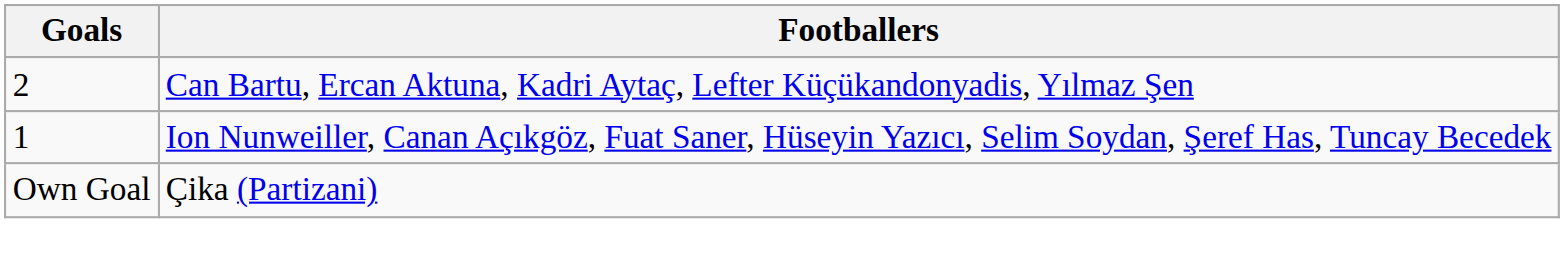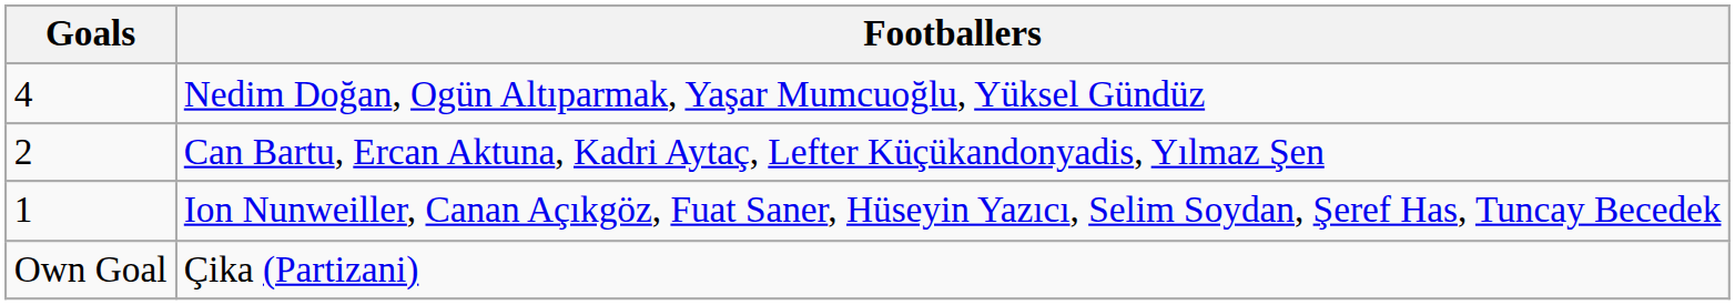 <table class="wikitable">
 <tr>
 <th>Goals</th>
 <th>Footballers</th>
+</tr>
+<tr>
+<td>4</td>
+<td> <a href='#'>Nedim Doğan</a>,  <a href='#'>Ogün Altıparmak</a>,  <a href='#'>Yaşar Mumcuoğlu</a>,  <a href='#'>Yüksel Gündüz</a></td>
 </tr>
 <tr>
 <td>2</td>
 <td> <a href='#'>Can Bartu</a>,  <a href='#'>Ercan Aktuna</a>,  <a href='#'>Kadri Aytaç</a>,  <a href='#'>Lefter Küçükandonyadis</a>,  <a href='#'>Yılmaz Şen</a></td>
 </tr>
 <tr>
 <td>1</td>
 <td> <a href='#'>Ion Nunweiller</a>,  <a href='#'>Canan Açıkgöz</a>,  <a href='#'>Fuat Saner</a>,  <a href='#'>Hüseyin Yazıcı</a>,  <a href='#'>Selim Soydan</a>,  <a href='#'>Şeref Has</a>,  <a href='#'>Tuncay Becedek</a></td>
 </tr>
 <tr>
 <td>Own Goal</td>
 <td>Çika <a href='#'>(Partizani)</a></td>
 </tr>
 </table>
